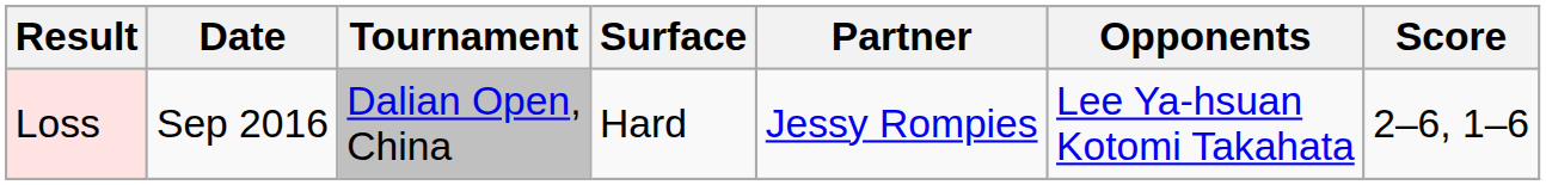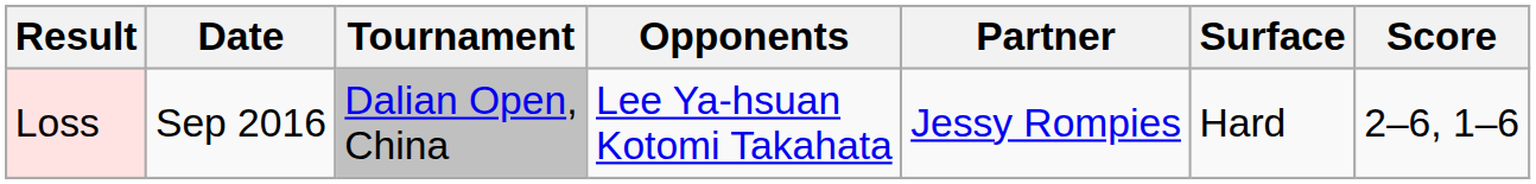 <table class="wikitable">
 <tr>
 <th>Result</th>
 <th>Date</th>
 <th>Tournament</th>
+<th>Opponents</th>
+<th>Partner</th>
 <th>Surface</th>
-<th>Partner</th>
-<th>Opponents</th>
 <th>Score</th>
 </tr>
 <tr>
 <td style="background:#FFE3E3;">Loss</td>
 <td>Sep 2016</td>
 <td style="background:silver;"><a href='#'>Dalian Open</a>, <br>China</td>
+<td> <a href='#'>Lee Ya-hsuan</a> <br>  <a href='#'>Kotomi Takahata</a></td>
+<td> <a href='#'>Jessy Rompies</a></td>
 <td>Hard</td>
-<td> <a href='#'>Jessy Rompies</a></td>
-<td> <a href='#'>Lee Ya-hsuan</a> <br>  <a href='#'>Kotomi Takahata</a></td>
 <td>2–6, 1–6</td>
 </tr>
 </table>
